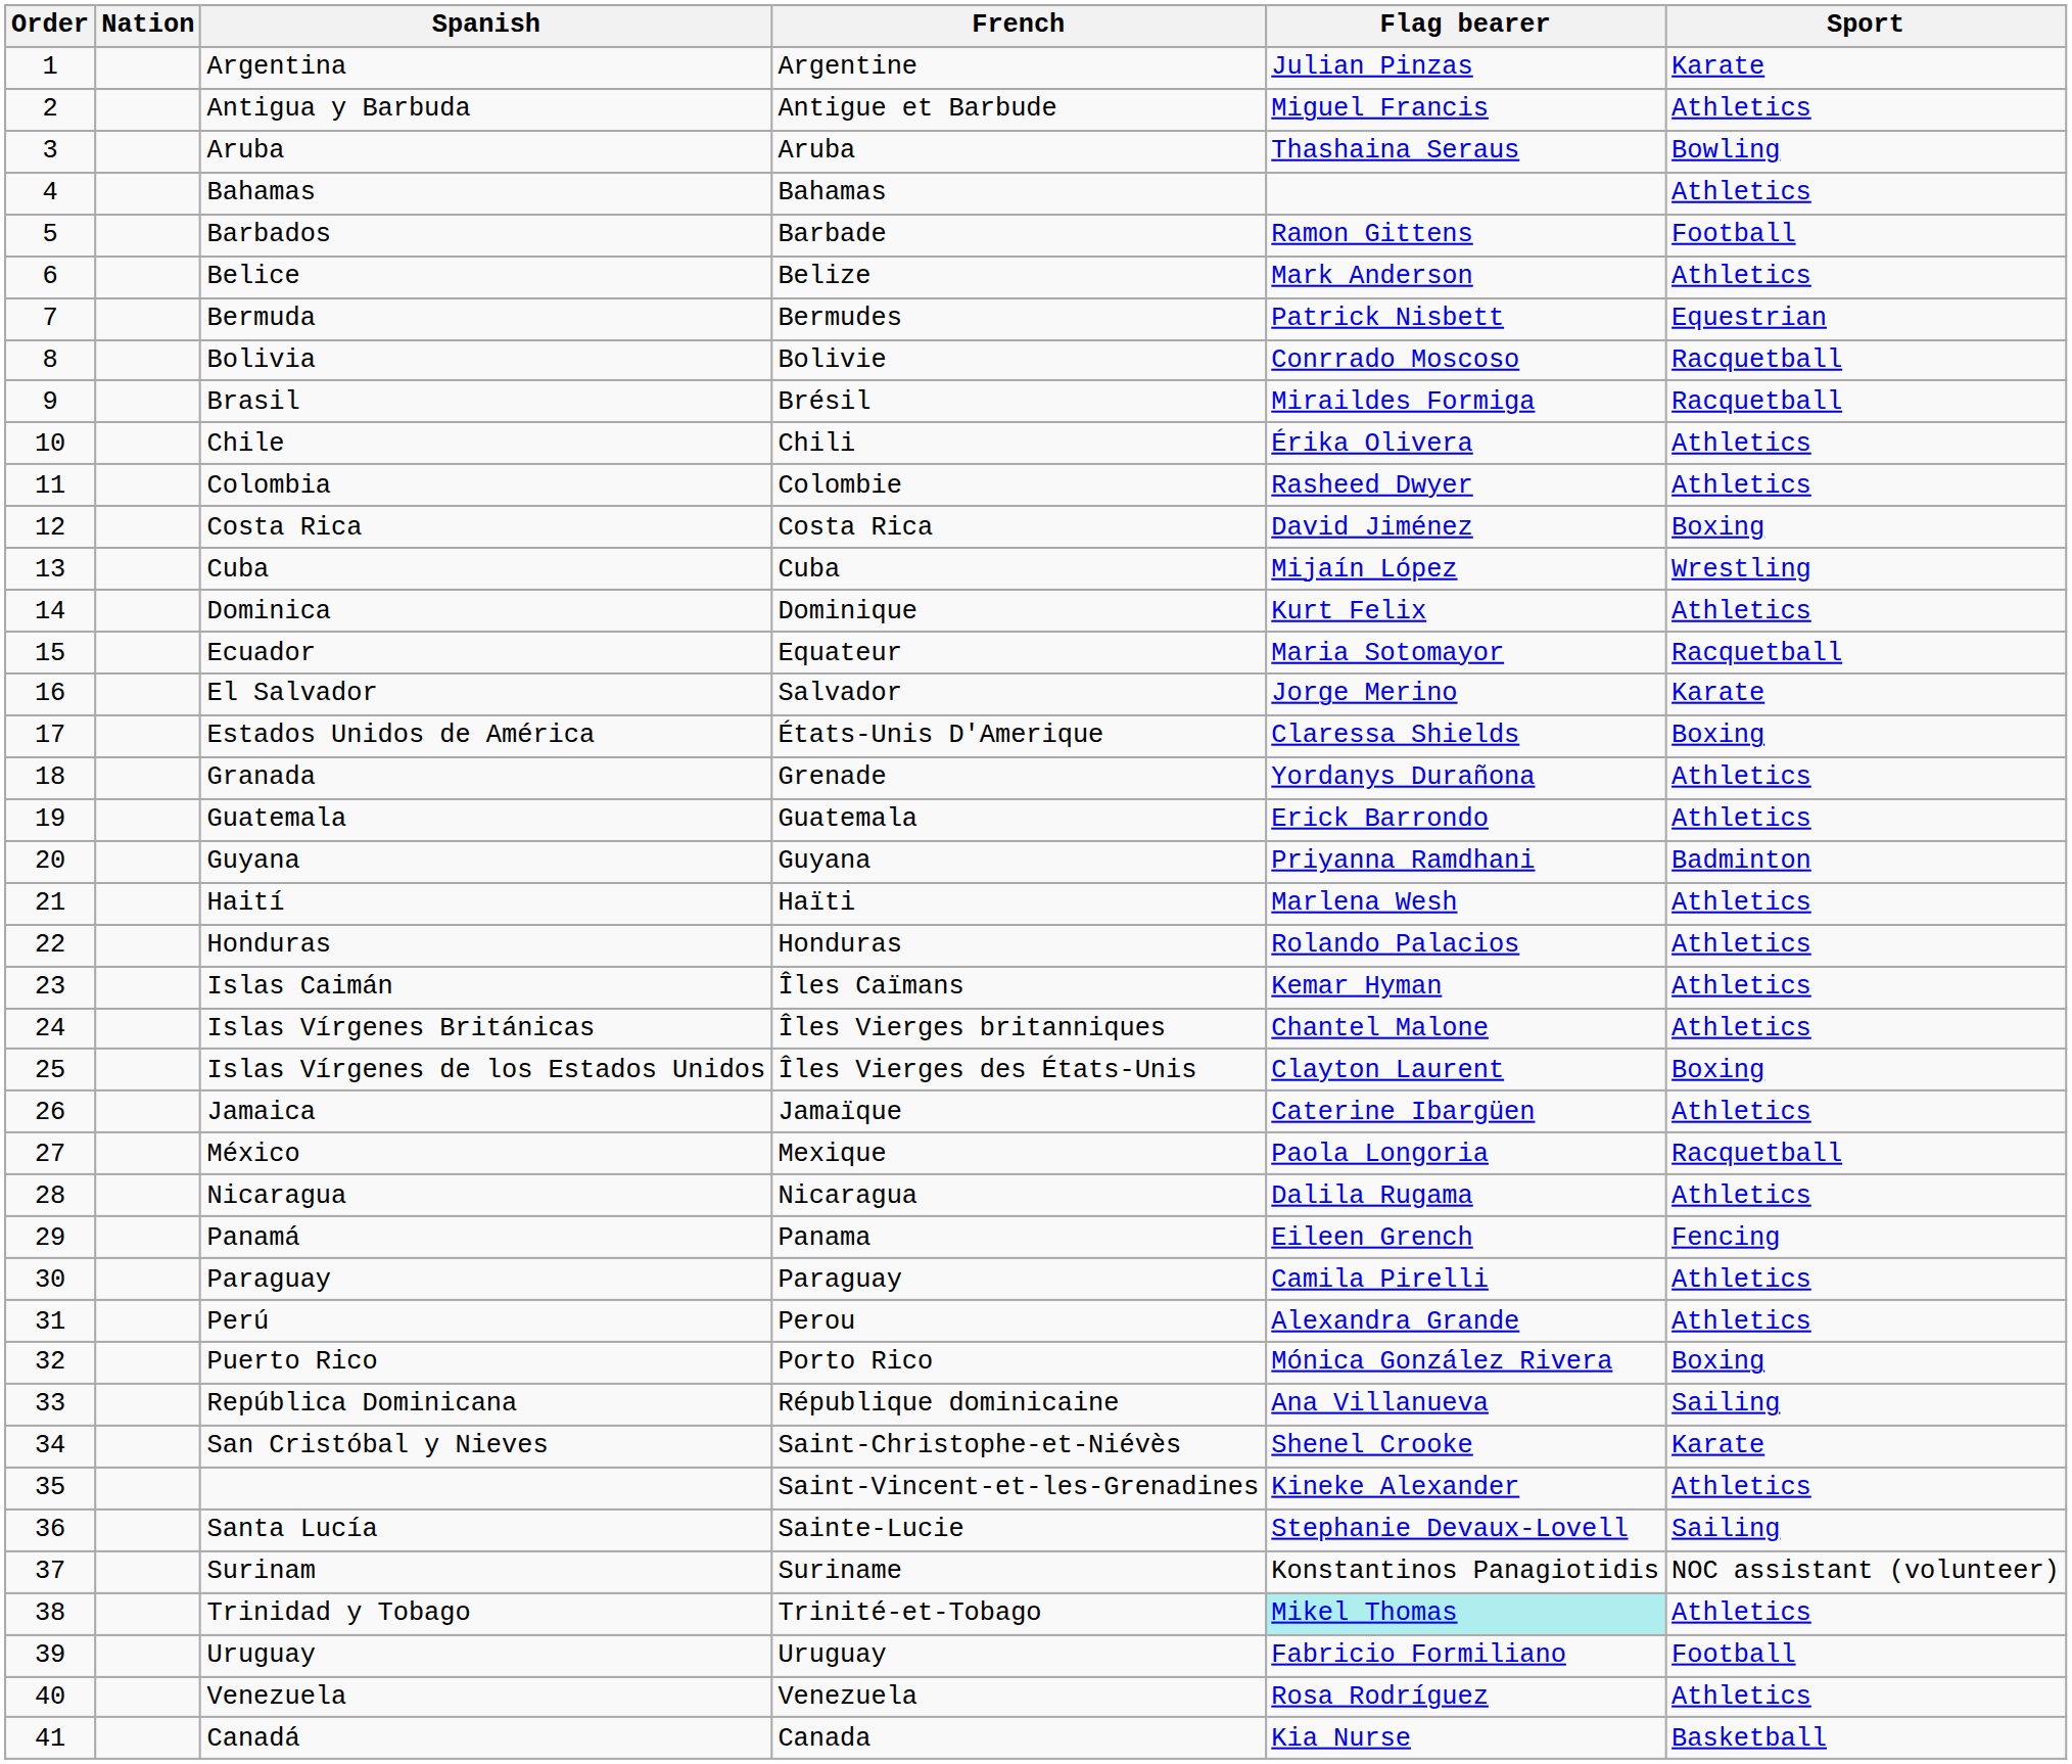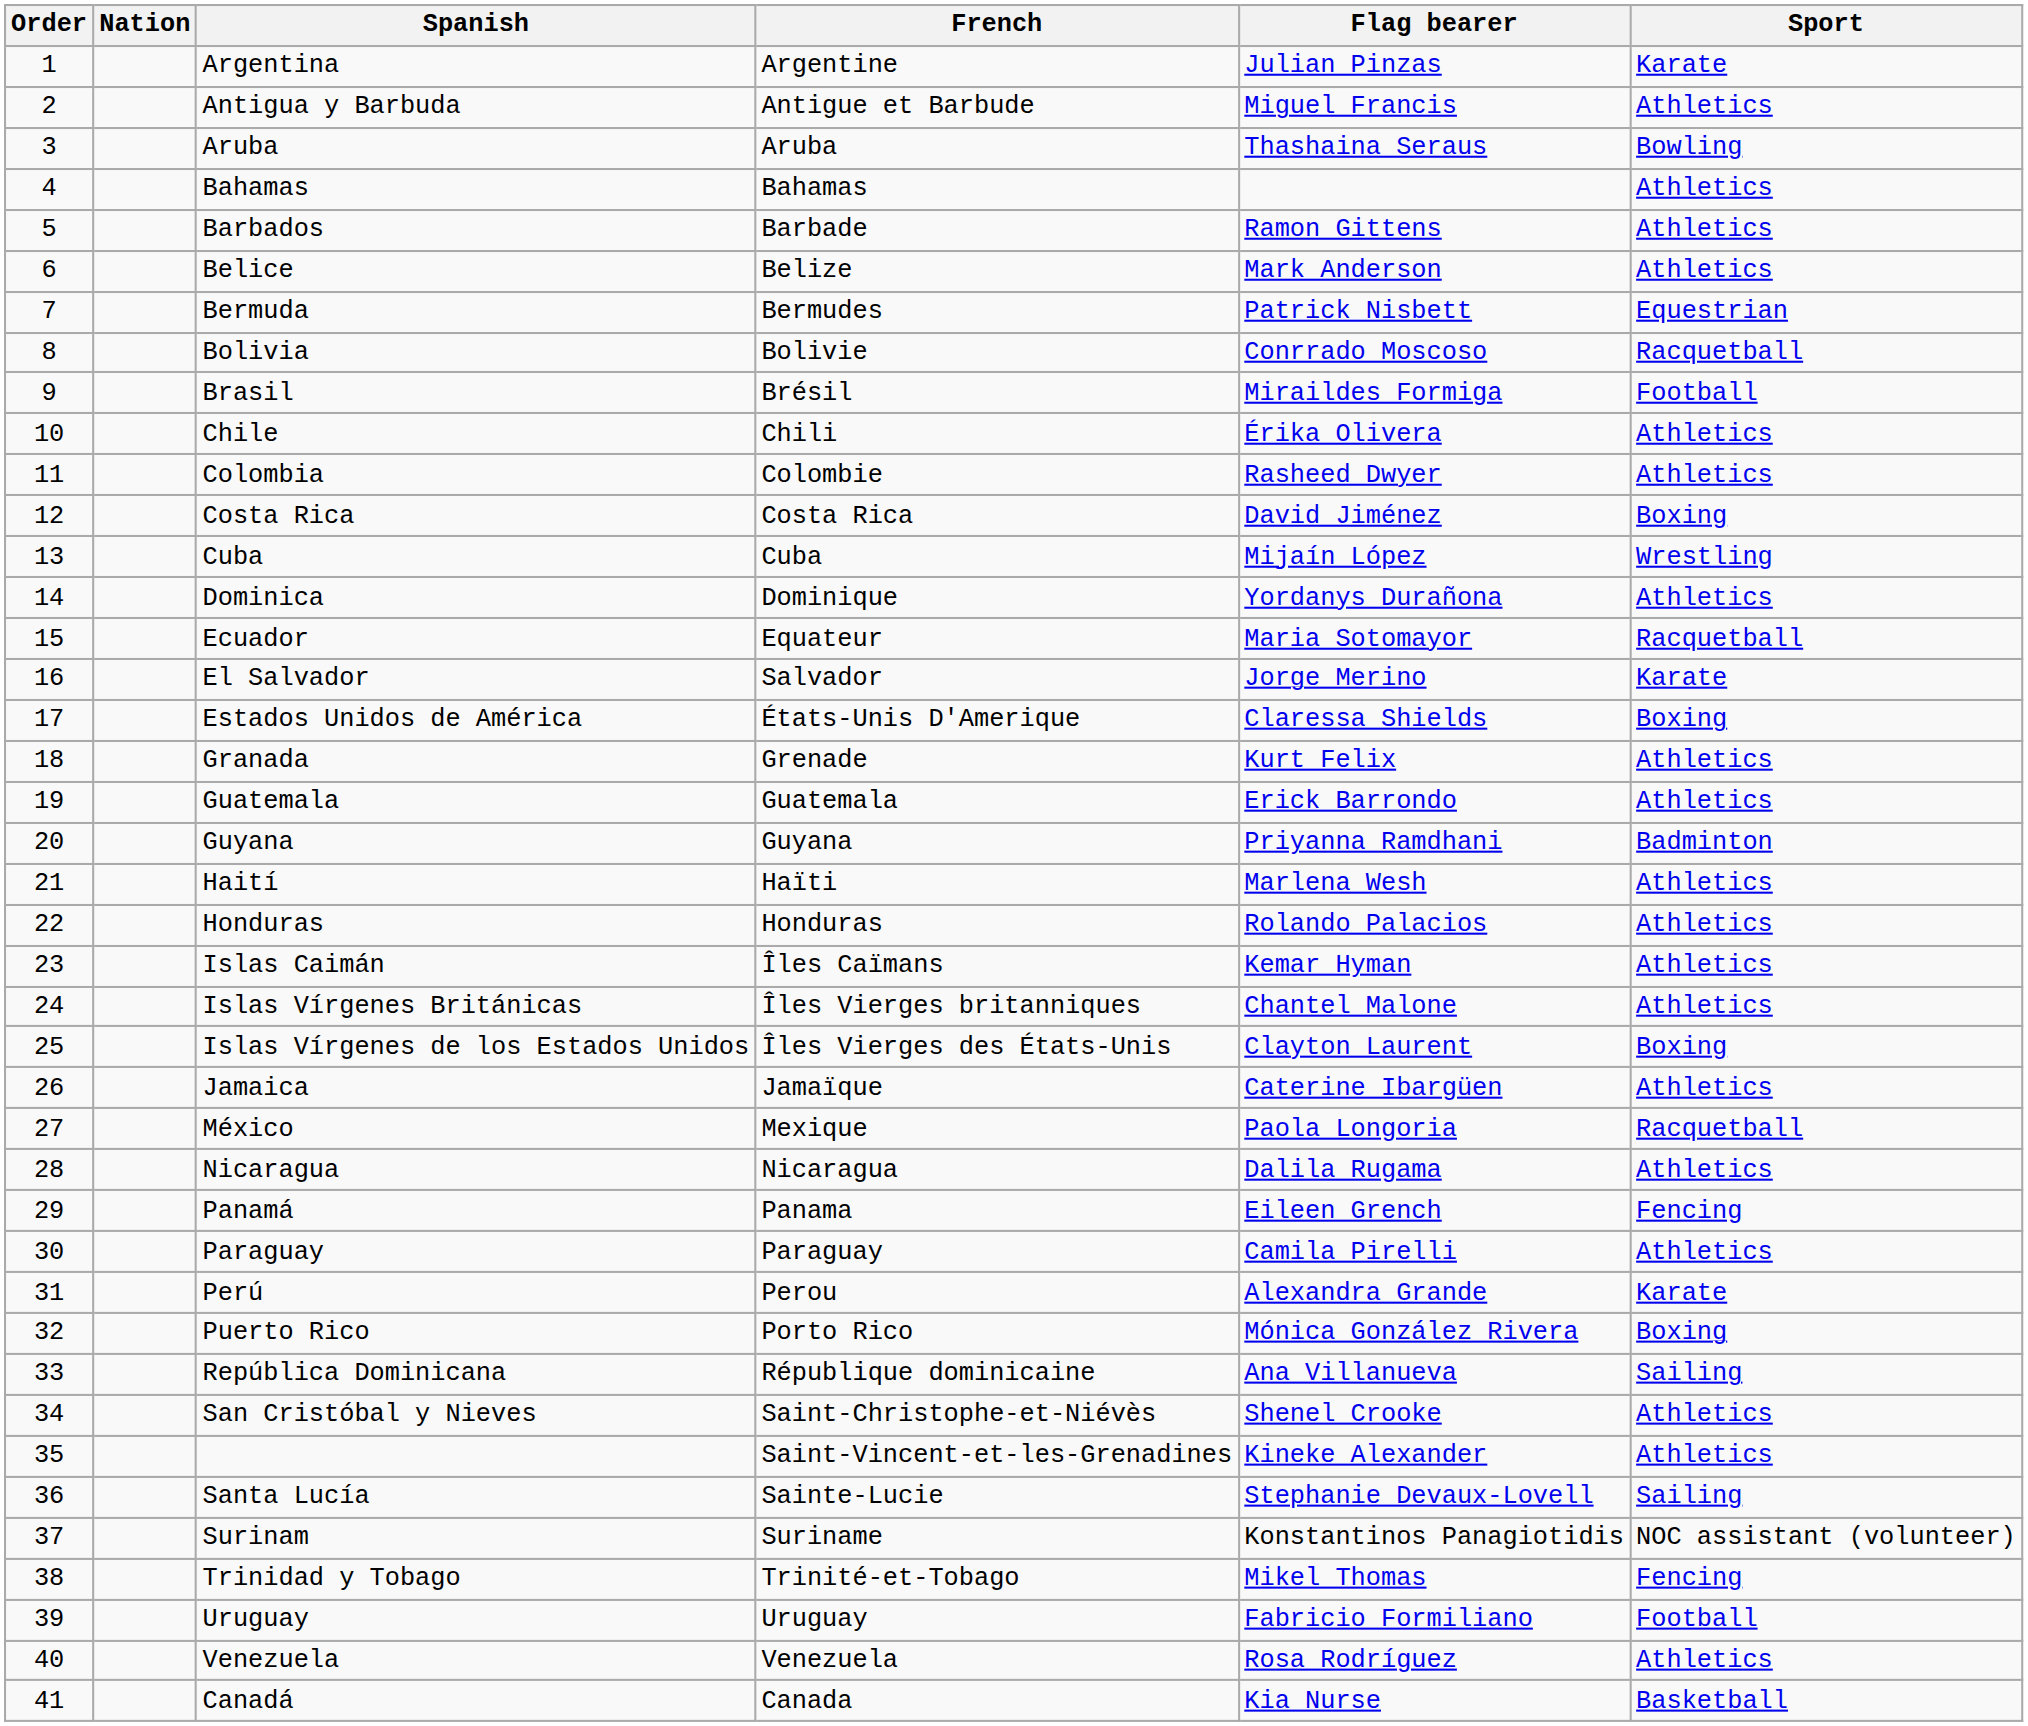 <table class="sortable wikitable" style="font-size:95%">
 <tr>
 <th>Order</th>
 <th>Nation</th>
 <th>Spanish</th>
 <th>French</th>
 <th>Flag bearer</th>
 <th>Sport</th>
 </tr>
 <tr>
 <td align=center>1</td>
 <td></td>
 <td>Argentina</td>
 <td>Argentine</td>
 <td><a href='#'>Julian Pinzas</a></td>
 <td><a href='#'>Karate</a></td>
 </tr>
 <tr>
 <td align=center>2</td>
 <td></td>
 <td>Antigua y Barbuda</td>
 <td>Antigue et Barbude</td>
 <td><a href='#'>Miguel Francis</a></td>
 <td><a href='#'>Athletics</a></td>
 </tr>
 <tr>
 <td align=center>3</td>
 <td></td>
 <td>Aruba</td>
 <td>Aruba</td>
 <td><a href='#'>Thashaina Seraus</a></td>
 <td><a href='#'>Bowling</a></td>
 </tr>
 <tr>
 <td align=center>4</td>
 <td></td>
 <td>Bahamas</td>
 <td>Bahamas</td>
 <td></td>
 <td><a href='#'>Athletics</a></td>
 </tr>
 <tr>
 <td align=center>5</td>
 <td></td>
 <td>Barbados</td>
 <td>Barbade</td>
 <td><a href='#'>Ramon Gittens</a></td>
-<td><a href='#'>Football</a></td>
+<td><a href='#'>Athletics</a></td>
 </tr>
 <tr>
 <td align=center>6</td>
 <td></td>
 <td>Belice</td>
 <td>Belize</td>
 <td><a href='#'>Mark Anderson</a></td>
 <td><a href='#'>Athletics</a></td>
 </tr>
 <tr>
 <td align=center>7</td>
 <td></td>
 <td>Bermuda</td>
 <td>Bermudes</td>
 <td><a href='#'>Patrick Nisbett</a></td>
 <td><a href='#'>Equestrian</a></td>
 </tr>
 <tr>
 <td align=center>8</td>
 <td></td>
 <td>Bolivia</td>
 <td>Bolivie</td>
 <td><a href='#'>Conrrado Moscoso</a></td>
 <td><a href='#'>Racquetball</a></td>
 </tr>
 <tr>
 <td align=center>9</td>
 <td></td>
 <td>Brasil</td>
 <td>Brésil</td>
 <td><a href='#'>Miraildes Formiga</a></td>
-<td><a href='#'>Racquetball</a></td>
+<td><a href='#'>Football</a></td>
 </tr>
 <tr>
 <td align=center>10</td>
 <td></td>
 <td>Chile</td>
 <td>Chili</td>
 <td><a href='#'>Érika Olivera</a></td>
 <td><a href='#'>Athletics</a></td>
 </tr>
 <tr>
 <td align=center>11</td>
 <td></td>
 <td>Colombia</td>
 <td>Colombie</td>
 <td><a href='#'>Rasheed Dwyer</a></td>
 <td><a href='#'>Athletics</a></td>
 </tr>
 <tr>
 <td align=center>12</td>
 <td></td>
 <td>Costa Rica</td>
 <td>Costa Rica</td>
 <td><a href='#'>David Jiménez</a></td>
 <td><a href='#'>Boxing</a></td>
 </tr>
 <tr>
 <td align=center>13</td>
 <td></td>
 <td>Cuba</td>
 <td>Cuba</td>
 <td><a href='#'>Mijaín López</a></td>
 <td><a href='#'>Wrestling</a></td>
 </tr>
 <tr>
 <td align=center>14</td>
 <td></td>
 <td>Dominica</td>
 <td>Dominique</td>
-<td><a href='#'>Kurt Felix</a></td>
+<td><a href='#'>Yordanys Durañona</a></td>
 <td><a href='#'>Athletics</a></td>
 </tr>
 <tr>
 <td align=center>15</td>
 <td></td>
 <td>Ecuador</td>
 <td>Equateur</td>
 <td><a href='#'>Maria Sotomayor</a></td>
 <td><a href='#'>Racquetball</a></td>
 </tr>
 <tr>
 <td align=center>16</td>
 <td></td>
 <td>El Salvador</td>
 <td>Salvador</td>
 <td><a href='#'>Jorge Merino</a></td>
 <td><a href='#'>Karate</a></td>
 </tr>
 <tr>
 <td align=center>17</td>
 <td></td>
 <td>Estados Unidos de América</td>
 <td>États-Unis D'Amerique</td>
 <td><a href='#'>Claressa Shields</a></td>
 <td><a href='#'>Boxing</a></td>
 </tr>
 <tr>
 <td align=center>18</td>
 <td></td>
 <td>Granada</td>
 <td>Grenade</td>
-<td><a href='#'>Yordanys Durañona</a></td>
+<td><a href='#'>Kurt Felix</a></td>
 <td><a href='#'>Athletics</a></td>
 </tr>
 <tr>
 <td align=center>19</td>
 <td></td>
 <td>Guatemala</td>
 <td>Guatemala</td>
 <td><a href='#'>Erick Barrondo</a></td>
 <td><a href='#'>Athletics</a></td>
 </tr>
 <tr>
 <td align=center>20</td>
 <td></td>
 <td>Guyana</td>
 <td>Guyana</td>
 <td><a href='#'>Priyanna Ramdhani</a></td>
 <td><a href='#'>Badminton</a></td>
 </tr>
 <tr>
 <td align=center>21</td>
 <td></td>
 <td>Haití</td>
 <td>Haïti</td>
 <td><a href='#'>Marlena Wesh</a></td>
 <td><a href='#'>Athletics</a></td>
 </tr>
 <tr>
 <td align=center>22</td>
 <td></td>
 <td>Honduras</td>
 <td>Honduras</td>
 <td><a href='#'>Rolando Palacios</a></td>
 <td><a href='#'>Athletics</a></td>
 </tr>
 <tr>
 <td align=center>23</td>
 <td></td>
 <td>Islas Caimán</td>
 <td>Îles Caïmans</td>
 <td><a href='#'>Kemar Hyman</a></td>
 <td><a href='#'>Athletics</a></td>
 </tr>
 <tr>
 <td align=center>24</td>
 <td></td>
 <td>Islas Vírgenes Británicas</td>
 <td>Îles Vierges britanniques</td>
 <td><a href='#'>Chantel Malone</a></td>
 <td><a href='#'>Athletics</a></td>
 </tr>
 <tr>
 <td align=center>25</td>
 <td></td>
 <td>Islas Vírgenes de los Estados Unidos</td>
 <td>Îles Vierges des États-Unis</td>
 <td><a href='#'>Clayton Laurent</a></td>
 <td><a href='#'>Boxing</a></td>
 </tr>
 <tr>
 <td align=center>26</td>
 <td></td>
 <td>Jamaica</td>
 <td>Jamaïque</td>
 <td><a href='#'>Caterine Ibargüen</a></td>
 <td><a href='#'>Athletics</a></td>
 </tr>
 <tr>
 <td align=center>27</td>
 <td></td>
 <td>México</td>
 <td>Mexique</td>
 <td><a href='#'>Paola Longoria</a></td>
 <td><a href='#'>Racquetball</a></td>
 </tr>
 <tr>
 <td align=center>28</td>
 <td></td>
 <td>Nicaragua</td>
 <td>Nicaragua</td>
 <td><a href='#'>Dalila Rugama</a></td>
 <td><a href='#'>Athletics</a></td>
 </tr>
 <tr>
 <td align=center>29</td>
 <td></td>
 <td>Panamá</td>
 <td>Panama</td>
 <td><a href='#'>Eileen Grench</a></td>
 <td><a href='#'>Fencing</a></td>
 </tr>
 <tr>
 <td align=center>30</td>
 <td></td>
 <td>Paraguay</td>
 <td>Paraguay</td>
 <td><a href='#'>Camila Pirelli</a></td>
 <td><a href='#'>Athletics</a></td>
 </tr>
 <tr>
 <td align=center>31</td>
 <td></td>
 <td>Perú</td>
 <td>Perou</td>
 <td><a href='#'>Alexandra Grande</a></td>
-<td><a href='#'>Athletics</a></td>
+<td><a href='#'>Karate</a></td>
 </tr>
 <tr>
 <td align=center>32</td>
 <td></td>
 <td>Puerto Rico</td>
 <td>Porto Rico</td>
 <td><a href='#'>Mónica González Rivera</a></td>
 <td><a href='#'>Boxing</a></td>
 </tr>
 <tr>
 <td align=center>33</td>
 <td></td>
 <td>República Dominicana</td>
 <td>République dominicaine</td>
 <td><a href='#'>Ana Villanueva</a></td>
 <td><a href='#'>Sailing</a></td>
 </tr>
 <tr>
 <td align=center>34</td>
 <td></td>
 <td>San Cristóbal y Nieves</td>
 <td>Saint-Christophe-et-Niévès</td>
 <td><a href='#'>Shenel Crooke</a></td>
-<td><a href='#'>Karate</a></td>
+<td><a href='#'>Athletics</a></td>
 </tr>
 <tr>
 <td align=center>35</td>
 <td></td>
 <td></td>
 <td>Saint-Vincent-et-les-Grenadines</td>
 <td><a href='#'>Kineke Alexander</a></td>
 <td><a href='#'>Athletics</a></td>
 </tr>
 <tr>
 <td align=center>36</td>
 <td></td>
 <td>Santa Lucía</td>
 <td>Sainte-Lucie</td>
 <td><a href='#'>Stephanie Devaux-Lovell</a></td>
 <td><a href='#'>Sailing</a></td>
 </tr>
 <tr>
 <td align=center>37</td>
 <td></td>
 <td>Surinam</td>
 <td>Suriname</td>
 <td>Konstantinos Panagiotidis</td>
 <td>NOC assistant (volunteer)</td>
 </tr>
 <tr>
 <td align=center>38</td>
 <td></td>
 <td>Trinidad y Tobago</td>
 <td>Trinité-et-Tobago</td>
-<td style="background: paleturquoise;"><a href='#'>Mikel Thomas</a></td>
-<td><a href='#'>Athletics</a></td>
+<td><a href='#'>Mikel Thomas</a></td>
+<td><a href='#'>Fencing</a></td>
 </tr>
 <tr>
 <td align=center>39</td>
 <td></td>
 <td>Uruguay</td>
 <td>Uruguay</td>
 <td><a href='#'>Fabricio Formiliano</a></td>
 <td><a href='#'>Football</a></td>
 </tr>
 <tr>
 <td align=center>40</td>
 <td></td>
 <td>Venezuela</td>
 <td>Venezuela</td>
 <td><a href='#'>Rosa Rodríguez</a></td>
 <td><a href='#'>Athletics</a></td>
 </tr>
 <tr>
 <td align=center>41</td>
 <td></td>
 <td>Canadá</td>
 <td>Canada</td>
 <td><a href='#'>Kia Nurse</a></td>
 <td><a href='#'>Basketball</a></td>
 </tr>
 </table>
